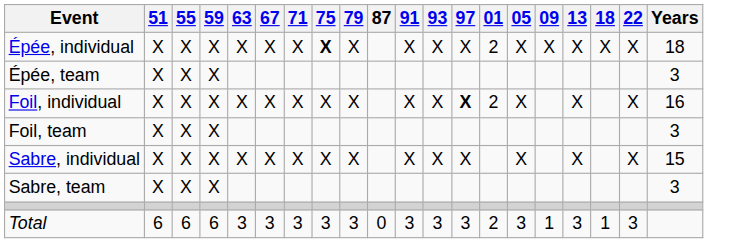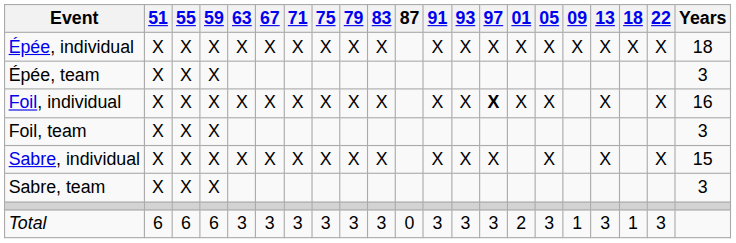 <table class="wikitable" style="text-align:center">
 <tr>
 <th>Event</th>
 <th><a href='#'>51</a></th>
 <th><a href='#'>55</a></th>
 <th><a href='#'>59</a></th>
 <th><a href='#'>63</a></th>
 <th><a href='#'>67</a></th>
 <th><a href='#'>71</a></th>
 <th><a href='#'>75</a></th>
 <th><a href='#'>79</a></th>
+<th><a href='#'>83</a></th>
 <th><span>87</span></th>
 <th><a href='#'>91</a></th>
 <th><a href='#'>93</a></th>
 <th><a href='#'>97</a></th>
 <th><a href='#'>01</a></th>
 <th><a href='#'>05</a></th>
 <th><a href='#'>09</a></th>
 <th><a href='#'>13</a></th>
 <th><a href='#'>18</a></th>
 <th><a href='#'>22</a></th>
 <th>Years</th>
 </tr>
 <tr>
 <td align=left><a href='#'>Épée</a>, individual</td>
 <td>X</td>
 <td>X</td>
 <td>X</td>
 <td>X</td>
 <td>X</td>
 <td>X</td>
-<td><strong>X</strong></td>
+<td>X</td>
+<td>X</td>
 <td>X</td>
 <td></td>
 <td>X</td>
 <td>X</td>
 <td>X</td>
-<td>2</td>
+<td>X</td>
 <td>X</td>
 <td>X</td>
 <td>X</td>
 <td>X</td>
 <td>X</td>
 <td>18</td>
 </tr>
 <tr>
 <td align=left>Épée, team</td>
 <td>X</td>
 <td>X</td>
 <td>X</td>
 <td></td>
 <td></td>
 <td></td>
 <td></td>
 <td></td>
 <td></td>
 <td></td>
 <td></td>
 <td></td>
 <td></td>
 <td></td>
 <td></td>
 <td></td>
 <td></td>
 <td></td>
+<td></td>
 <td>3</td>
 </tr>
 <tr>
 <td align=left><a href='#'>Foil</a>, individual</td>
 <td>X</td>
 <td>X</td>
 <td>X</td>
 <td>X</td>
 <td>X</td>
 <td>X</td>
 <td>X</td>
 <td>X</td>
+<td>X</td>
 <td></td>
 <td>X</td>
 <td>X</td>
 <td><strong>X</strong></td>
-<td>2</td>
+<td>X</td>
 <td>X</td>
 <td></td>
 <td>X</td>
 <td></td>
 <td>X</td>
 <td>16</td>
 </tr>
 <tr>
 <td align=left>Foil, team</td>
 <td>X</td>
 <td>X</td>
 <td>X</td>
 <td></td>
 <td></td>
 <td></td>
 <td></td>
 <td></td>
 <td></td>
 <td></td>
 <td></td>
 <td></td>
 <td></td>
 <td></td>
 <td></td>
 <td></td>
 <td></td>
 <td></td>
+<td></td>
 <td>3</td>
 </tr>
 <tr>
 <td align=left><a href='#'>Sabre</a>, individual</td>
+<td>X</td>
 <td>X</td>
 <td>X</td>
 <td>X</td>
 <td>X</td>
 <td>X</td>
 <td>X</td>
 <td>X</td>
 <td>X</td>
 <td></td>
 <td>X</td>
 <td>X</td>
 <td>X</td>
 <td></td>
 <td>X</td>
 <td></td>
 <td>X</td>
 <td></td>
 <td>X</td>
 <td>15</td>
 </tr>
 <tr>
 <td align=left>Sabre, team</td>
 <td>X</td>
 <td>X</td>
 <td>X</td>
 <td></td>
 <td></td>
 <td></td>
 <td></td>
 <td></td>
 <td></td>
 <td></td>
 <td></td>
 <td></td>
 <td></td>
 <td></td>
 <td></td>
 <td></td>
 <td></td>
 <td></td>
+<td></td>
 <td>3</td>
 </tr>
 <tr bgcolor=lightgray>
+<td></td>
 <td></td>
 <td></td>
 <td></td>
 <td></td>
 <td></td>
 <td></td>
 <td></td>
 <td></td>
 <td></td>
 <td></td>
 <td></td>
 <td></td>
 <td></td>
 <td></td>
 <td></td>
 <td></td>
 <td></td>
 <td></td>
 <td></td>
 <td></td>
 </tr>
 <tr>
 <td align=left><em>Total</em></td>
 <td>6</td>
 <td>6</td>
 <td>6</td>
 <td>3</td>
 <td>3</td>
 <td>3</td>
 <td>3</td>
 <td>3</td>
+<td>3</td>
 <td>0</td>
 <td>3</td>
 <td>3</td>
 <td>3</td>
 <td>2</td>
 <td>3</td>
 <td>1</td>
 <td>3</td>
 <td>1</td>
 <td>3</td>
 <td></td>
 </tr>
 </table>
